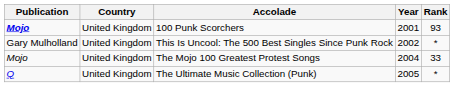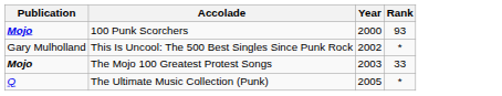 <table class="wikitable">
 <tr>
 <th>Publication</th>
-<th>Country</th>
 <th>Accolade</th>
 <th>Year</th>
 <th>Rank</th>
 </tr>
 <tr>
 <td><strong><em><a href='#'>Mojo</a></em></strong></td>
-<td>United Kingdom</td>
 <td>100 Punk Scorchers</td>
-<td>2001</td>
+<td>2000</td>
 <td style="text-align:center;">93</td>
 </tr>
 <tr>
 <td>Gary Mulholland</td>
-<td>United Kingdom</td>
 <td>This Is Uncool: The 500 Best Singles Since Punk Rock</td>
 <td>2002</td>
 <td style="text-align:center;">*</td>
 </tr>
 <tr>
-<td><em>Mojo</em></td>
-<td>United Kingdom</td>
+<td><strong><em>Mojo</em></strong></td>
 <td>The Mojo 100 Greatest Protest Songs</td>
-<td>2004</td>
+<td>2003</td>
 <td style="text-align:center;">33</td>
 </tr>
 <tr>
 <td><em><a href='#'>Q</a></em></td>
-<td>United Kingdom</td>
 <td>The Ultimate Music Collection (Punk)</td>
 <td>2005</td>
 <td style="text-align:center;">*</td>
 </tr>
 </table>
